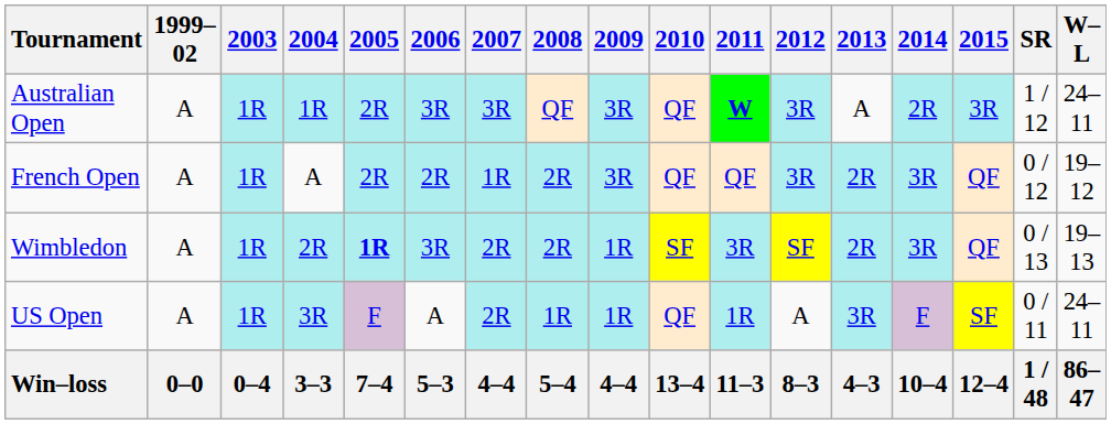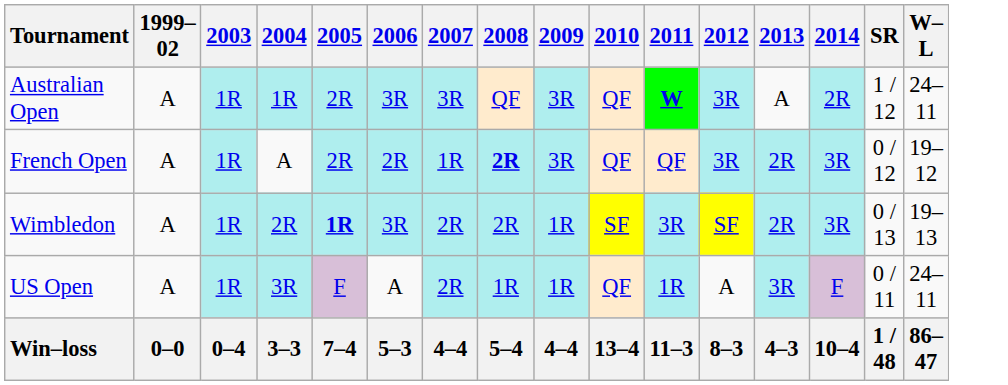 <table class=wikitable style=text-align:center;font-size:97%>
 <tr>
 <th width=140>Tournament</th>
 <th>1999–02</th>
 <th style="width:38px;"><a href='#'>2003</a></th>
 <th width=38><a href='#'>2004</a></th>
 <th width=38><a href='#'>2005</a></th>
 <th width=38><a href='#'>2006</a></th>
 <th width=38><a href='#'>2007</a></th>
 <th width=38><a href='#'>2008</a></th>
 <th width=38><a href='#'>2009</a></th>
 <th width=38><a href='#'>2010</a></th>
 <th width=38><a href='#'>2011</a></th>
 <th width=38><a href='#'>2012</a></th>
 <th width=38><a href='#'>2013</a></th>
 <th width=38><a href='#'>2014</a></th>
-<th width=38><a href='#'>2015</a></th>
 <th width=50>SR</th>
 <th width=50>W–L</th>
 </tr>
 <tr>
 <td align=left><a href='#'>Australian Open</a></td>
 <td>A</td>
 <td bgcolor=afeeee><a href='#'>1R</a></td>
 <td bgcolor=afeeee><a href='#'>1R</a></td>
 <td bgcolor=afeeee><a href='#'>2R</a></td>
 <td bgcolor=afeeee><a href='#'>3R</a></td>
 <td bgcolor=afeeee><a href='#'>3R</a></td>
 <td bgcolor=ffebcd><a href='#'>QF</a></td>
 <td bgcolor=afeeee><a href='#'>3R</a></td>
 <td bgcolor=ffebcd><a href='#'>QF</a></td>
 <td bgcolor=lime><strong><a href='#'>W</a></strong></td>
 <td bgcolor=afeeee><a href='#'>3R</a></td>
 <td>A</td>
 <td bgcolor=afeeee><a href='#'>2R</a></td>
-<td bgcolor=afeeee><a href='#'>3R</a></td>
 <td>1 / 12</td>
 <td>24–11</td>
 </tr>
 <tr>
 <td align=left><a href='#'>French Open</a></td>
 <td>A</td>
 <td bgcolor=afeeee><a href='#'>1R</a></td>
 <td>A</td>
 <td bgcolor=afeeee><a href='#'>2R</a></td>
 <td bgcolor=afeeee><a href='#'>2R</a></td>
 <td bgcolor=afeeee><a href='#'>1R</a></td>
-<td bgcolor=afeeee><a href='#'>2R</a></td>
+<td bgcolor=afeeee><strong><a href='#'>2R</a></strong></td>
 <td bgcolor=afeeee><a href='#'>3R</a></td>
 <td bgcolor=ffebcd><a href='#'>QF</a></td>
 <td bgcolor=ffebcd><a href='#'>QF</a></td>
 <td bgcolor=afeeee><a href='#'>3R</a></td>
 <td bgcolor=afeeee><a href='#'>2R</a></td>
 <td bgcolor=afeeee><a href='#'>3R</a></td>
-<td bgcolor=ffebcd><a href='#'>QF</a></td>
 <td>0 / 12</td>
 <td>19–12</td>
 </tr>
 <tr>
 <td align=left><a href='#'>Wimbledon</a></td>
 <td>A</td>
 <td bgcolor=afeeee><a href='#'>1R</a></td>
 <td bgcolor=afeeee><a href='#'>2R</a></td>
 <td bgcolor=afeeee><strong><a href='#'>1R</a></strong></td>
 <td bgcolor=afeeee><a href='#'>3R</a></td>
 <td bgcolor=afeeee><a href='#'>2R</a></td>
 <td bgcolor=afeeee><a href='#'>2R</a></td>
 <td bgcolor=afeeee><a href='#'>1R</a></td>
 <td style="background:yellow;"><a href='#'>SF</a></td>
 <td bgcolor=afeeee><a href='#'>3R</a></td>
 <td style="background:yellow;"><a href='#'>SF</a></td>
 <td bgcolor=afeeee><a href='#'>2R</a></td>
 <td bgcolor=afeeee><a href='#'>3R</a></td>
-<td bgcolor=ffebcd><a href='#'>QF</a></td>
 <td>0 / 13</td>
 <td>19–13</td>
 </tr>
 <tr>
 <td align=left><a href='#'>US Open</a></td>
 <td>A</td>
 <td bgcolor=afeeee><a href='#'>1R</a></td>
 <td bgcolor=afeeee><a href='#'>3R</a></td>
 <td style="background:thistle;"><a href='#'>F</a></td>
 <td>A</td>
 <td bgcolor=afeeee><a href='#'>2R</a></td>
 <td bgcolor=afeeee><a href='#'>1R</a></td>
 <td bgcolor=afeeee><a href='#'>1R</a></td>
 <td bgcolor=ffebcd><a href='#'>QF</a></td>
 <td bgcolor=afeeee><a href='#'>1R</a></td>
 <td>A</td>
 <td bgcolor=afeeee><a href='#'>3R</a></td>
 <td style="background:thistle;"><a href='#'>F</a></td>
-<td style="background:yellow;"><a href='#'>SF</a></td>
 <td>0 / 11</td>
 <td>24–11</td>
 </tr>
 <tr>
 <th style="text-align:left;">Win–loss</th>
 <th>0–0</th>
 <th>0–4</th>
 <th>3–3</th>
 <th>7–4</th>
 <th>5–3</th>
 <th>4–4</th>
 <th>5–4</th>
 <th>4–4</th>
 <th>13–4</th>
 <th>11–3</th>
 <th>8–3</th>
 <th>4–3</th>
 <th>10–4</th>
-<th>12–4</th>
 <th>1 / 48</th>
 <th>86–47</th>
 </tr>
 </table>
